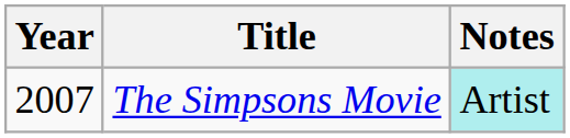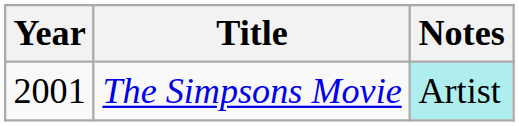 <table class="wikitable">
 <tr>
 <th>Year</th>
 <th>Title</th>
 <th>Notes</th>
 </tr>
 <tr>
-<td>2007</td>
+<td>2001</td>
 <td><em><a href='#'>The Simpsons Movie</a></em></td>
 <td style="background: paleturquoise;">Artist</td>
 </tr>
 </table>
